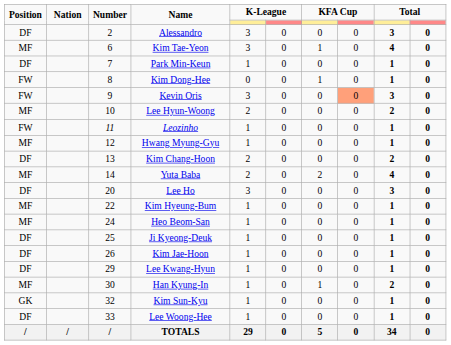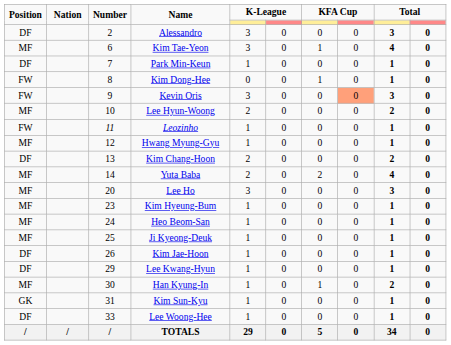 <table class="wikitable" style="font-size: 95%; text-align: center;">
 <tr>
 <td rowspan="2" width="60" align="center"><strong>Position</strong></td>
 <td rowspan="2" width="60" align="center"><strong>Nation</strong></td>
 <td rowspan="2" width="60" align="center"><strong>Number</strong></td>
 <td rowspan="2" width="150" align="center"><strong>Name</strong></td>
 <td colspan="2" width="100" align="center"><strong>K-League</strong></td>
 <td colspan="2" width="100" align="center"><strong>KFA Cup</strong></td>
 <td colspan="2" width="100" align="center"><strong>Total</strong></td>
 </tr>
 <tr>
 <th width="50" style="background: #FFEE99"></th>
 <th width="50" style="background: #FF8888"></th>
 <th width="50" style="background: #FFEE99"></th>
 <th width="50" style="background: #FF8888"></th>
 <th width="50" style="background: #FFEE99"></th>
 <th width="50" style="background: #FF8888"></th>
 </tr>
 <tr>
 <td>DF</td>
 <td></td>
 <td>2</td>
 <td><a href='#'>Alessandro</a></td>
 <td>3</td>
 <td>0</td>
 <td>0</td>
 <td>0</td>
 <td><strong>3</strong></td>
 <td><strong>0</strong></td>
 </tr>
 <tr>
 <td>MF</td>
 <td></td>
 <td>6</td>
 <td><a href='#'>Kim Tae-Yeon</a></td>
 <td>3</td>
 <td>0</td>
 <td>1</td>
 <td>0</td>
 <td><strong>4</strong></td>
 <td><strong>0</strong></td>
 </tr>
 <tr>
 <td>DF</td>
 <td></td>
 <td>7</td>
 <td><a href='#'>Park Min-Keun</a></td>
 <td>1</td>
 <td>0</td>
 <td>0</td>
 <td>0</td>
 <td><strong>1</strong></td>
 <td><strong>0</strong></td>
 </tr>
 <tr>
 <td>FW</td>
 <td></td>
 <td>8</td>
 <td><a href='#'>Kim Dong-Hee</a></td>
 <td>0</td>
 <td>0</td>
 <td>1</td>
 <td>0</td>
 <td><strong>1</strong></td>
 <td><strong>0</strong></td>
 </tr>
 <tr>
 <td>FW</td>
 <td></td>
 <td>9</td>
 <td><a href='#'>Kevin Oris</a></td>
 <td>3</td>
 <td>0</td>
 <td>0</td>
 <td style="background: lightsalmon;">0</td>
 <td><strong>3</strong></td>
 <td><strong>0</strong></td>
 </tr>
 <tr>
 <td>MF</td>
 <td></td>
 <td>10</td>
 <td><a href='#'>Lee Hyun-Woong</a></td>
 <td>2</td>
 <td>0</td>
 <td>0</td>
 <td>0</td>
 <td><strong>2</strong></td>
 <td><strong>0</strong></td>
 </tr>
 <tr>
 <td>FW</td>
 <td></td>
 <td><em>11</em></td>
 <td><em><a href='#'>Leozinho</a></em></td>
 <td>1</td>
 <td>0</td>
 <td>0</td>
 <td>0</td>
 <td><strong>1</strong></td>
 <td><strong>0</strong></td>
 </tr>
 <tr>
 <td>MF</td>
 <td></td>
 <td>12</td>
 <td><a href='#'>Hwang Myung-Gyu</a></td>
 <td>1</td>
 <td>0</td>
 <td>0</td>
 <td>0</td>
 <td><strong>1</strong></td>
 <td><strong>0</strong></td>
 </tr>
 <tr>
 <td>DF</td>
 <td></td>
 <td>13</td>
 <td><a href='#'>Kim Chang-Hoon</a></td>
 <td>2</td>
 <td>0</td>
 <td>0</td>
 <td>0</td>
 <td><strong>2</strong></td>
 <td><strong>0</strong></td>
 </tr>
 <tr>
 <td>MF</td>
 <td></td>
 <td>14</td>
 <td><a href='#'>Yuta Baba</a></td>
 <td>2</td>
 <td>0</td>
 <td>2</td>
 <td>0</td>
 <td><strong>4</strong></td>
 <td><strong>0</strong></td>
 </tr>
 <tr>
-<td>DF</td>
+<td>MF</td>
 <td></td>
 <td>20</td>
 <td><a href='#'>Lee Ho</a></td>
 <td>3</td>
 <td>0</td>
 <td>0</td>
 <td>0</td>
 <td><strong>3</strong></td>
 <td><strong>0</strong></td>
 </tr>
 <tr>
 <td>MF</td>
 <td></td>
-<td>22</td>
+<td>23</td>
 <td><a href='#'>Kim Hyeung-Bum</a></td>
 <td>1</td>
 <td>0</td>
 <td>0</td>
 <td>0</td>
 <td><strong>1</strong></td>
 <td><strong>0</strong></td>
 </tr>
 <tr>
 <td>MF</td>
 <td></td>
 <td>24</td>
 <td><a href='#'>Heo Beom-San</a></td>
 <td>1</td>
 <td>0</td>
 <td>0</td>
 <td>0</td>
 <td><strong>1</strong></td>
 <td><strong>0</strong></td>
 </tr>
 <tr>
-<td>DF</td>
+<td>MF</td>
 <td></td>
 <td>25</td>
 <td><a href='#'>Ji Kyeong-Deuk</a></td>
 <td>1</td>
 <td>0</td>
 <td>0</td>
 <td>0</td>
 <td><strong>1</strong></td>
 <td><strong>0</strong></td>
 </tr>
 <tr>
 <td>DF</td>
 <td></td>
 <td>26</td>
 <td><a href='#'>Kim Jae-Hoon</a></td>
 <td>1</td>
 <td>0</td>
 <td>0</td>
 <td>0</td>
 <td><strong>1</strong></td>
 <td><strong>0</strong></td>
 </tr>
 <tr>
 <td>DF</td>
 <td></td>
 <td>29</td>
 <td><a href='#'>Lee Kwang-Hyun</a></td>
 <td>1</td>
 <td>0</td>
 <td>0</td>
 <td>0</td>
 <td><strong>1</strong></td>
 <td><strong>0</strong></td>
 </tr>
 <tr>
 <td>MF</td>
 <td></td>
 <td>30</td>
 <td><a href='#'>Han Kyung-In</a></td>
 <td>1</td>
 <td>0</td>
 <td>1</td>
 <td>0</td>
 <td><strong>2</strong></td>
 <td><strong>0</strong></td>
 </tr>
 <tr>
 <td>GK</td>
 <td></td>
-<td>32</td>
+<td>31</td>
 <td><a href='#'>Kim Sun-Kyu</a></td>
 <td>1</td>
 <td>0</td>
 <td>0</td>
 <td>0</td>
 <td><strong>1</strong></td>
 <td><strong>0</strong></td>
 </tr>
 <tr>
 <td>DF</td>
 <td></td>
 <td>33</td>
 <td><a href='#'>Lee Woong-Hee</a></td>
 <td>1</td>
 <td>0</td>
 <td>0</td>
 <td>0</td>
 <td><strong>1</strong></td>
 <td><strong>0</strong></td>
 </tr>
 <tr>
 <th>/</th>
 <th>/</th>
 <th>/</th>
 <th>TOTALS</th>
 <th>29</th>
 <th>0</th>
 <th>5</th>
 <th>0</th>
 <th>34</th>
 <th>0</th>
 </tr>
 </table>
